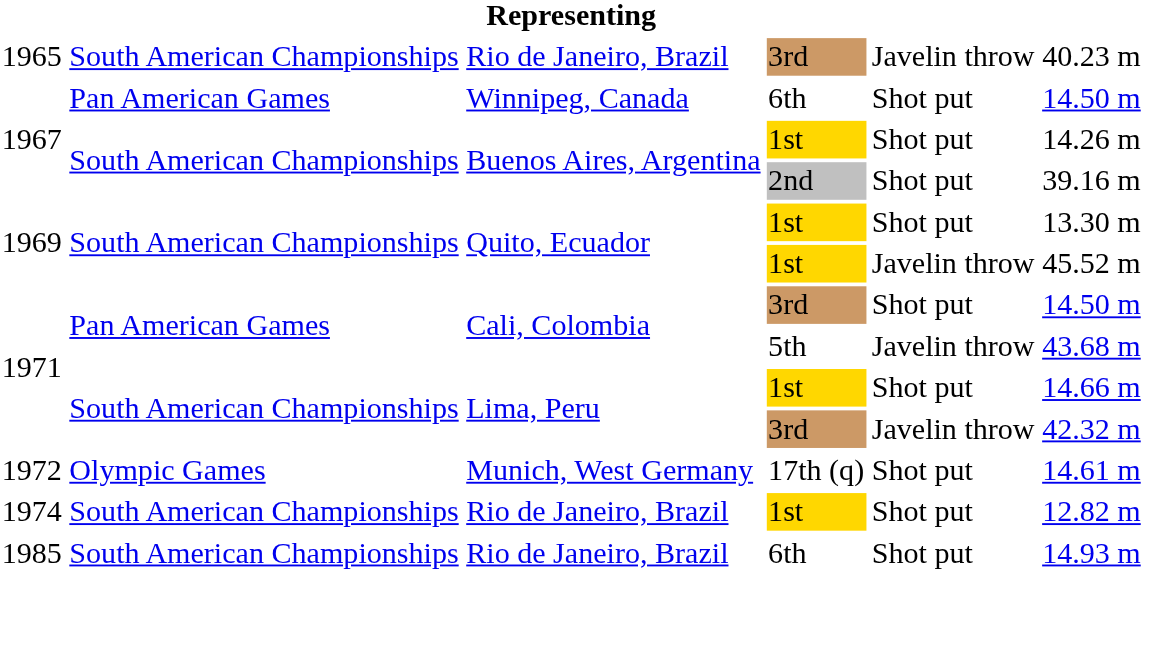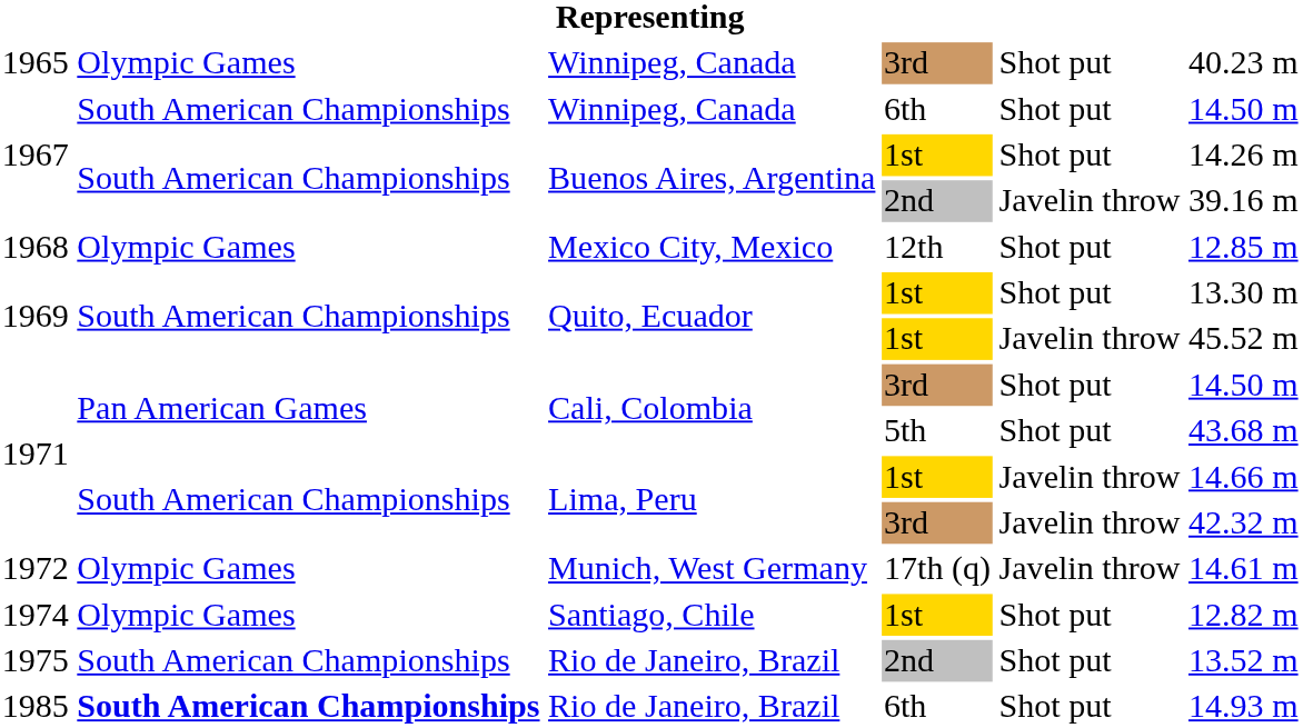 <table>
 <tr>
 <th colspan=6>Representing </th>
 </tr>
 <tr>
 <td>1965</td>
-<td><a href='#'>South American Championships</a></td>
-<td><a href='#'>Rio de Janeiro, Brazil</a></td>
+<td><a href='#'>Olympic Games</a></td>
+<td><a href='#'>Winnipeg, Canada</a></td>
 <td bgcolor=cc9966>3rd</td>
-<td>Javelin throw</td>
+<td>Shot put</td>
 <td>40.23 m</td>
 </tr>
 <tr>
 <td rowspan=3>1967</td>
-<td><a href='#'>Pan American Games</a></td>
+<td><a href='#'>South American Championships</a></td>
 <td><a href='#'>Winnipeg, Canada</a></td>
 <td>6th</td>
 <td>Shot put</td>
 <td><a href='#'>14.50 m</a></td>
 </tr>
 <tr>
 <td rowspan=2><a href='#'>South American Championships</a></td>
 <td rowspan=2><a href='#'>Buenos Aires, Argentina</a></td>
 <td bgcolor=gold>1st</td>
 <td>Shot put</td>
 <td>14.26 m</td>
 </tr>
 <tr>
 <td bgcolor=silver>2nd</td>
+<td>Javelin throw</td>
+<td>39.16 m</td>
+</tr>
+<tr>
+<td>1968</td>
+<td><a href='#'>Olympic Games</a></td>
+<td><a href='#'>Mexico City, Mexico</a></td>
+<td>12th</td>
 <td>Shot put</td>
-<td>39.16 m</td>
+<td><a href='#'>12.85 m</a></td>
 </tr>
 <tr>
 <td rowspan=2>1969</td>
 <td rowspan=2><a href='#'>South American Championships</a></td>
 <td rowspan=2><a href='#'>Quito, Ecuador</a></td>
 <td bgcolor=gold>1st</td>
 <td>Shot put</td>
 <td>13.30 m</td>
 </tr>
 <tr>
 <td bgcolor=gold>1st</td>
 <td>Javelin throw</td>
 <td>45.52 m</td>
 </tr>
 <tr>
 <td rowspan=4>1971</td>
 <td rowspan=2><a href='#'>Pan American Games</a></td>
 <td rowspan=2><a href='#'>Cali, Colombia</a></td>
 <td bgcolor=cc9966>3rd</td>
 <td>Shot put</td>
 <td><a href='#'>14.50 m</a></td>
 </tr>
 <tr>
 <td>5th</td>
-<td>Javelin throw</td>
+<td>Shot put</td>
 <td><a href='#'>43.68 m</a></td>
 </tr>
 <tr>
 <td rowspan=2><a href='#'>South American Championships</a></td>
 <td rowspan=2><a href='#'>Lima, Peru</a></td>
 <td bgcolor=gold>1st</td>
-<td>Shot put</td>
+<td>Javelin throw</td>
 <td><a href='#'>14.66 m</a></td>
 </tr>
 <tr>
 <td bgcolor=cc9966>3rd</td>
 <td>Javelin throw</td>
 <td><a href='#'>42.32 m</a></td>
 </tr>
 <tr>
 <td>1972</td>
 <td><a href='#'>Olympic Games</a></td>
 <td><a href='#'>Munich, West Germany</a></td>
 <td>17th (q)</td>
-<td>Shot put</td>
+<td>Javelin throw</td>
 <td><a href='#'>14.61 m</a></td>
 </tr>
 <tr>
 <td>1974</td>
-<td><a href='#'>South American Championships</a></td>
-<td><a href='#'>Rio de Janeiro, Brazil</a></td>
+<td><a href='#'>Olympic Games</a></td>
+<td><a href='#'>Santiago, Chile</a></td>
 <td bgcolor=gold>1st</td>
 <td>Shot put</td>
 <td><a href='#'>12.82 m</a></td>
 </tr>
 <tr>
+<td>1975</td>
+<td><a href='#'>South American Championships</a></td>
+<td><a href='#'>Rio de Janeiro, Brazil</a></td>
+<td bgcolor=silver>2nd</td>
+<td>Shot put</td>
+<td><a href='#'>13.52 m</a></td>
+</tr>
+<tr>
 <td>1985</td>
-<td><a href='#'>South American Championships</a></td>
+<td><strong><a href='#'>South American Championships</a></strong></td>
 <td><a href='#'>Rio de Janeiro, Brazil</a></td>
 <td>6th</td>
 <td>Shot put</td>
 <td><a href='#'>14.93 m</a></td>
 </tr>
 </table>
